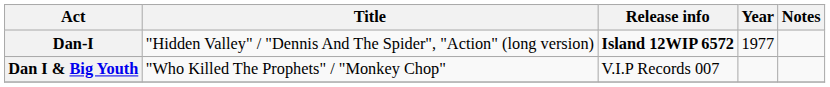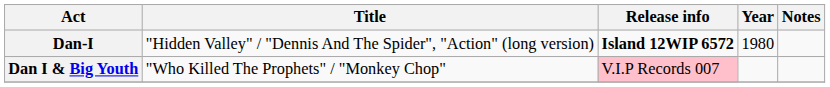 <table class="wikitable plainrowheaders sortable">
 <tr>
 <th scope="col">Act</th>
 <th scope="col">Title</th>
 <th scope="col">Release info</th>
 <th scope="col">Year</th>
 <th scope="col" class="unsortable">Notes</th>
 </tr>
 <tr>
 <th scope="row">Dan-I</th>
 <td>"Hidden Valley" / "Dennis And The Spider", "Action" (long version)</td>
 <td><strong>Island 12WIP 6572</strong></td>
-<td>1977</td>
+<td>1980</td>
 <td></td>
 </tr>
 <tr>
 <th scope="row">Dan I & <a href='#'>Big Youth</a></th>
 <td>"Who Killed The Prophets" / "Monkey Chop"</td>
-<td>V.I.P Records 007</td>
+<td style="background: pink;">V.I.P Records 007</td>
 <td></td>
 <td></td>
 </tr>
 <tr>
 </tr>
 </table>
